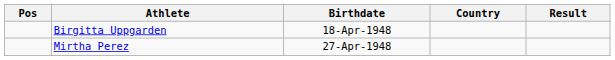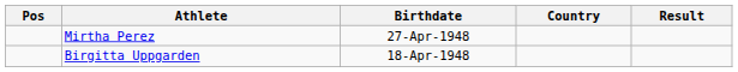 <table class="wikitable"  style="text-align:center; width:60%;">
 <tr>
 <th>Pos</th>
 <th>Athlete</th>
 <th>Birthdate</th>
 <th>Country</th>
 <th>Result</th>
 </tr>
 <tr>
 <td align=center></td>
+<td align=left><a href='#'>Mirtha Perez</a></td>
+<td>27-Apr-1948</td>
+<td align=left></td>
+<td></td>
+</tr>
+<tr>
+<td align=center></td>
 <td align=left><a href='#'>Birgitta Uppgarden</a></td>
 <td>18-Apr-1948</td>
 <td align=left></td>
 <td></td>
 </tr>
-<tr>
-<td align=center></td>
-<td align=left><a href='#'>Mirtha Perez</a></td>
-<td>27-Apr-1948</td>
-<td align=left></td>
-<td></td>
-</tr>
 </table>
